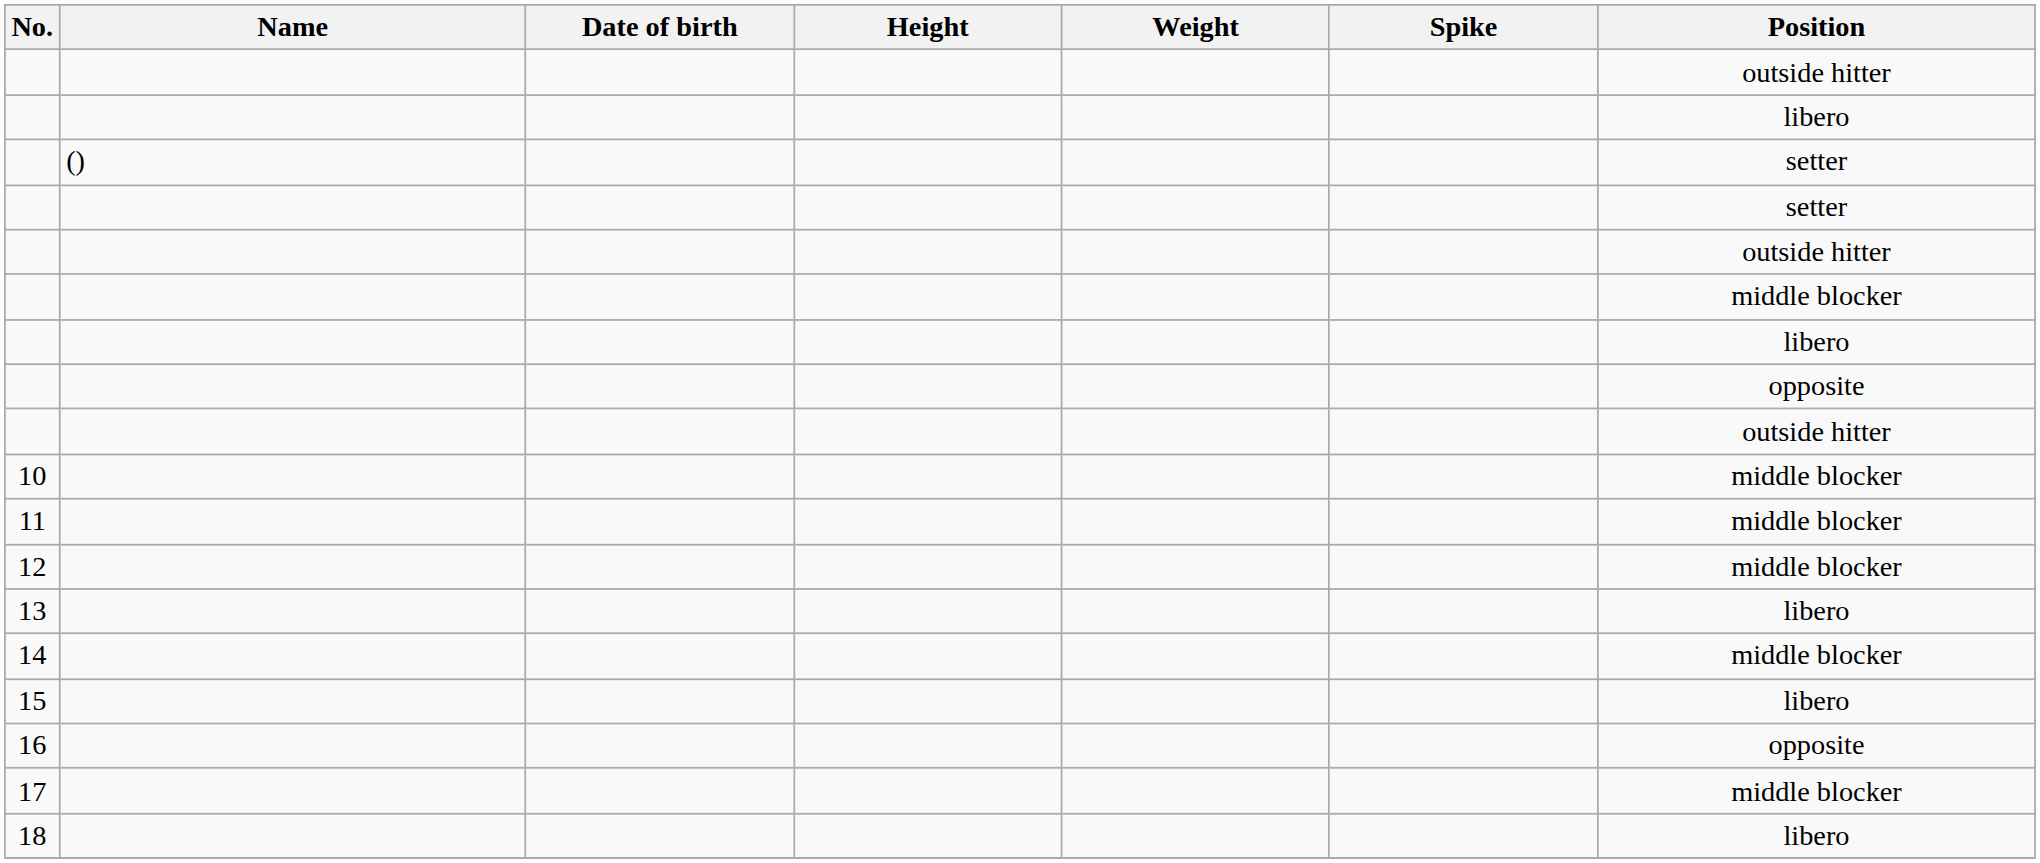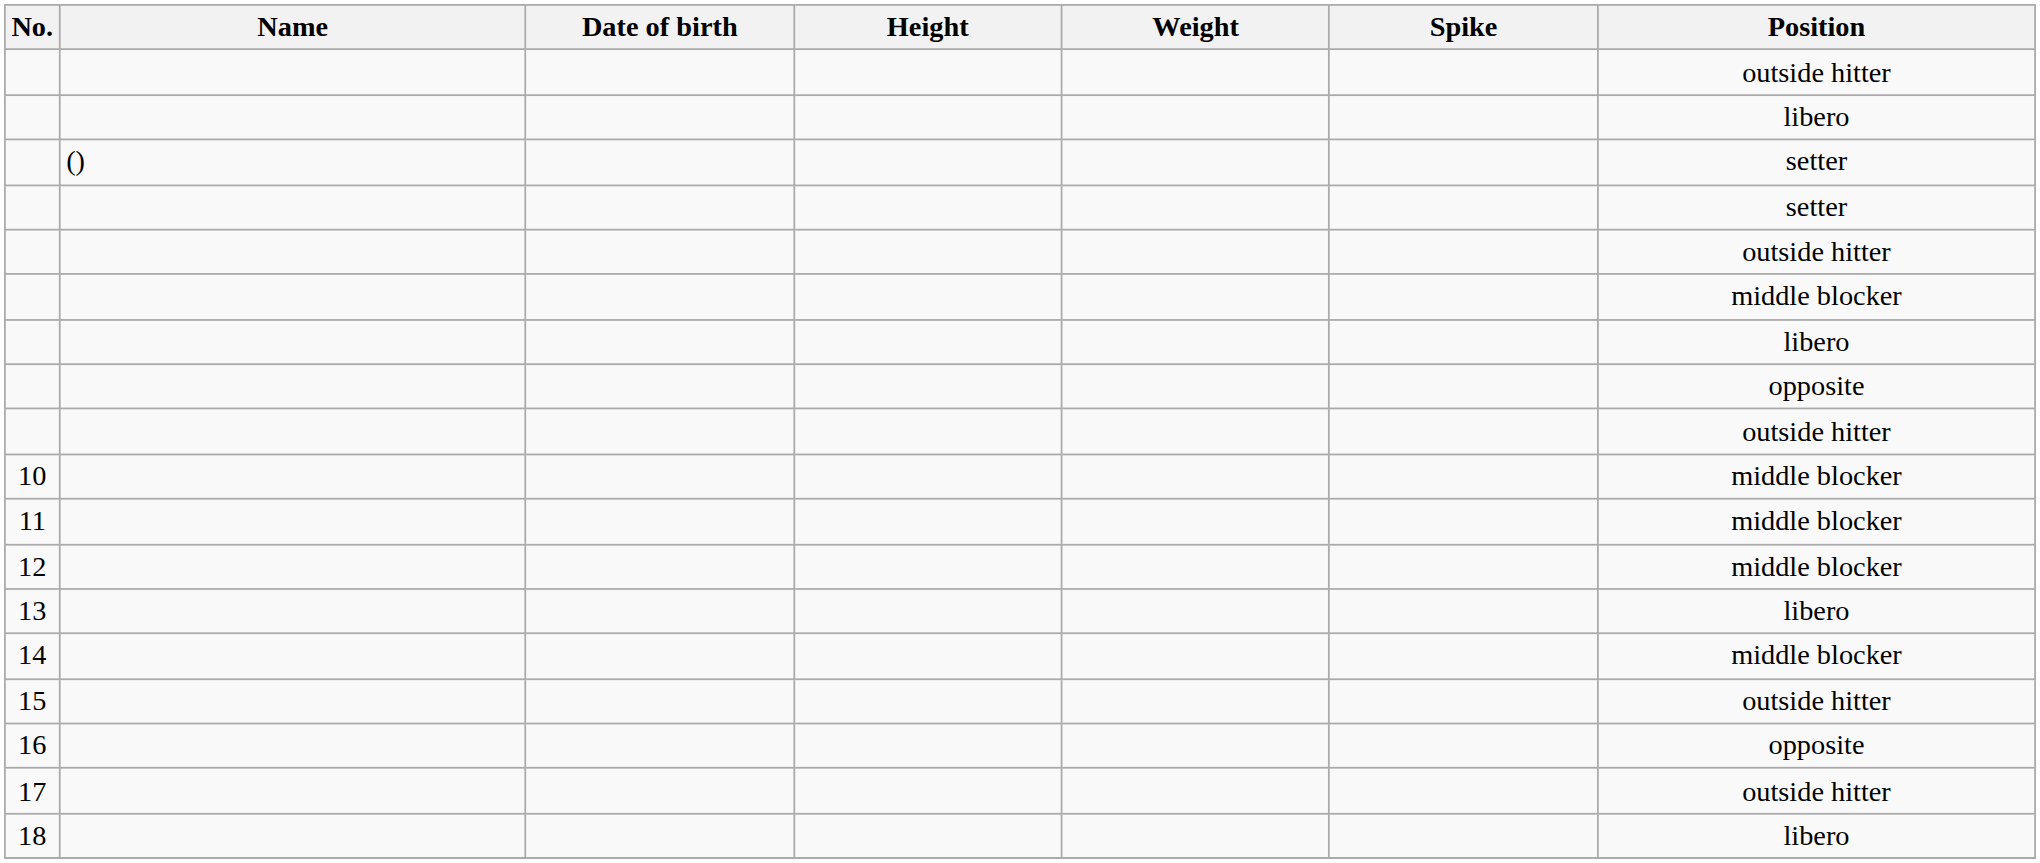 <table class="wikitable sortable" style="font-size:100%; text-align:center;">
 <tr>
 <th>No.</th>
 <th style="width:16em">Name</th>
 <th style="width:9em">Date of birth</th>
 <th style="width:9em">Height</th>
 <th style="width:9em">Weight</th>
 <th style="width:9em">Spike</th>
 <th style="width:15em">Position</th>
 </tr>
 <tr>
 <td></td>
 <td align=left> </td>
 <td align=right></td>
 <td></td>
 <td></td>
 <td></td>
 <td>outside hitter</td>
 </tr>
 <tr>
 <td></td>
 <td align=left> </td>
 <td align=right></td>
 <td></td>
 <td></td>
 <td></td>
 <td>libero</td>
 </tr>
 <tr>
 <td></td>
 <td align=left>  ()</td>
 <td align=right></td>
 <td></td>
 <td></td>
 <td></td>
 <td>setter</td>
 </tr>
 <tr>
 <td></td>
 <td align=left> </td>
 <td align=right></td>
 <td></td>
 <td></td>
 <td></td>
 <td>setter</td>
 </tr>
 <tr>
 <td></td>
 <td align=left> </td>
 <td align=right></td>
 <td></td>
 <td></td>
 <td></td>
 <td>outside hitter</td>
 </tr>
 <tr>
 <td></td>
 <td align=left> </td>
 <td align=right></td>
 <td></td>
 <td></td>
 <td></td>
 <td>middle blocker</td>
 </tr>
 <tr>
 <td></td>
 <td align=left> </td>
 <td align=right></td>
 <td></td>
 <td></td>
 <td></td>
 <td>libero</td>
 </tr>
 <tr>
 <td></td>
 <td align=left> </td>
 <td align=right></td>
 <td></td>
 <td></td>
 <td></td>
 <td>opposite</td>
 </tr>
 <tr>
 <td></td>
 <td align=left> </td>
 <td align=right></td>
 <td></td>
 <td></td>
 <td></td>
 <td>outside hitter</td>
 </tr>
 <tr>
 <td>10</td>
 <td align=left> </td>
 <td align=right></td>
 <td></td>
 <td></td>
 <td></td>
 <td>middle blocker</td>
 </tr>
 <tr>
 <td>11</td>
 <td align=left> </td>
 <td align=right></td>
 <td></td>
 <td></td>
 <td></td>
 <td>middle blocker</td>
 </tr>
 <tr>
 <td>12</td>
 <td align=left> </td>
 <td align=right></td>
 <td></td>
 <td></td>
 <td></td>
 <td>middle blocker</td>
 </tr>
 <tr>
 <td>13</td>
 <td align=left> </td>
 <td align=right></td>
 <td></td>
 <td></td>
 <td></td>
 <td>libero</td>
 </tr>
 <tr>
 <td>14</td>
 <td align=left> </td>
 <td align=right></td>
 <td></td>
 <td></td>
 <td></td>
 <td>middle blocker</td>
 </tr>
 <tr>
 <td>15</td>
 <td align=left> </td>
 <td align=right></td>
 <td></td>
 <td></td>
 <td></td>
-<td>libero</td>
+<td>outside hitter</td>
 </tr>
 <tr>
 <td>16</td>
 <td align=left> </td>
 <td align=right></td>
 <td></td>
 <td></td>
 <td></td>
 <td>opposite</td>
 </tr>
 <tr>
 <td>17</td>
 <td align=left> </td>
 <td align=right></td>
 <td></td>
 <td></td>
 <td></td>
-<td>middle blocker</td>
+<td>outside hitter</td>
 </tr>
 <tr>
 <td>18</td>
 <td align=left> </td>
 <td align=right></td>
 <td></td>
 <td></td>
 <td></td>
 <td>libero</td>
 </tr>
 <tr>
 </tr>
 </table>
